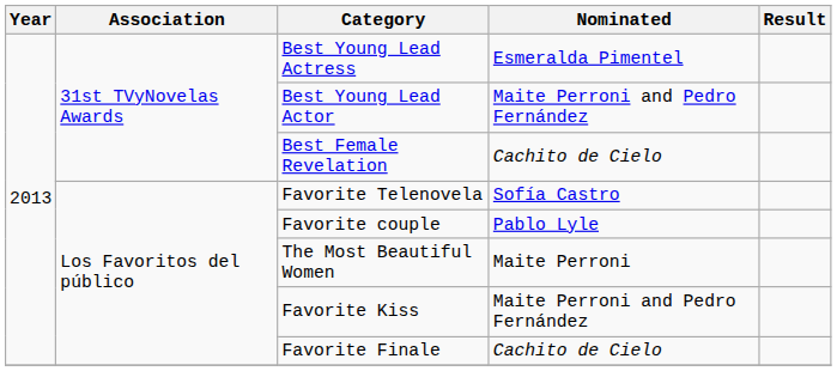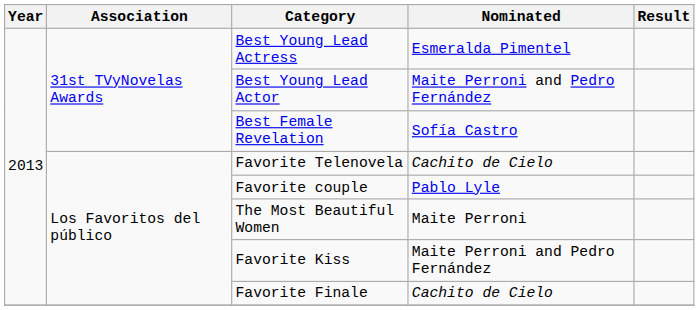 <table class="wikitable sortable">
 <tr>
 <th>Year</th>
 <th>Association</th>
 <th>Category</th>
 <th>Nominated</th>
 <th>Result</th>
 </tr>
 <tr>
 <td rowspan=8>2013</td>
 <td rowspan=3><a href='#'>31st TVyNovelas Awards</a></td>
 <td><a href='#'>Best Young Lead Actress</a></td>
 <td><a href='#'>Esmeralda Pimentel</a></td>
 <td></td>
 </tr>
 <tr>
 <td><a href='#'>Best Young Lead Actor</a></td>
 <td><a href='#'>Maite Perroni</a> and <a href='#'>Pedro Fernández</a></td>
 <td></td>
 </tr>
 <tr>
 <td><a href='#'>Best Female Revelation</a></td>
-<td><em>Cachito de Cielo</em></td>
+<td><a href='#'>Sofía Castro</a></td>
 <td></td>
 </tr>
 <tr>
 <td rowspan=5>Los Favoritos del público</td>
 <td>Favorite Telenovela</td>
-<td><a href='#'>Sofía Castro</a></td>
+<td><em>Cachito de Cielo</em></td>
 <td></td>
 </tr>
 <tr>
 <td>Favorite couple</td>
 <td><a href='#'>Pablo Lyle</a></td>
 <td></td>
 </tr>
 <tr>
 <td>The Most Beautiful Women</td>
 <td>Maite Perroni</td>
 <td></td>
 </tr>
 <tr>
 <td>Favorite Kiss</td>
 <td>Maite Perroni and Pedro Fernández</td>
 <td></td>
 </tr>
 <tr>
 <td>Favorite Finale</td>
 <td><em>Cachito de Cielo</em></td>
 <td></td>
 </tr>
 <tr>
 </tr>
 </table>
